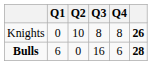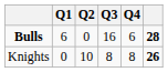 <table class="wikitable" style="text-align: center;">
 <tr>
 <th></th>
 <th>Q1</th>
 <th>Q2</th>
 <th>Q3</th>
 <th>Q4</th>
 <th></th>
 </tr>
 <tr>
+<td><strong>Bulls</strong></td>
+<td>6</td>
+<td>0</td>
+<td>16</td>
+<td>6</td>
+<td><strong>28</strong></td>
+</tr>
+<tr>
 <td>Knights</td>
 <td>0</td>
 <td>10</td>
 <td>8</td>
 <td>8</td>
 <td><strong>26</strong></td>
 </tr>
-<tr>
-<td><strong>Bulls</strong></td>
-<td>6</td>
-<td>0</td>
-<td>16</td>
-<td>6</td>
-<td><strong>28</strong></td>
-</tr>
 </table>
